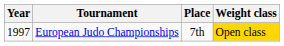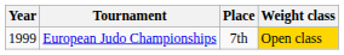 <table class=wikitable>
 <tr>
 <th>Year</th>
 <th>Tournament</th>
 <th>Place</th>
 <th>Weight class</th>
 </tr>
 <tr>
-<td>1997</td>
+<td>1999</td>
 <td><a href='#'>European Judo Championships</a></td>
 <td align="center">7th</td>
 <td style="background: gold;">Open class</td>
 </tr>
 </table>
